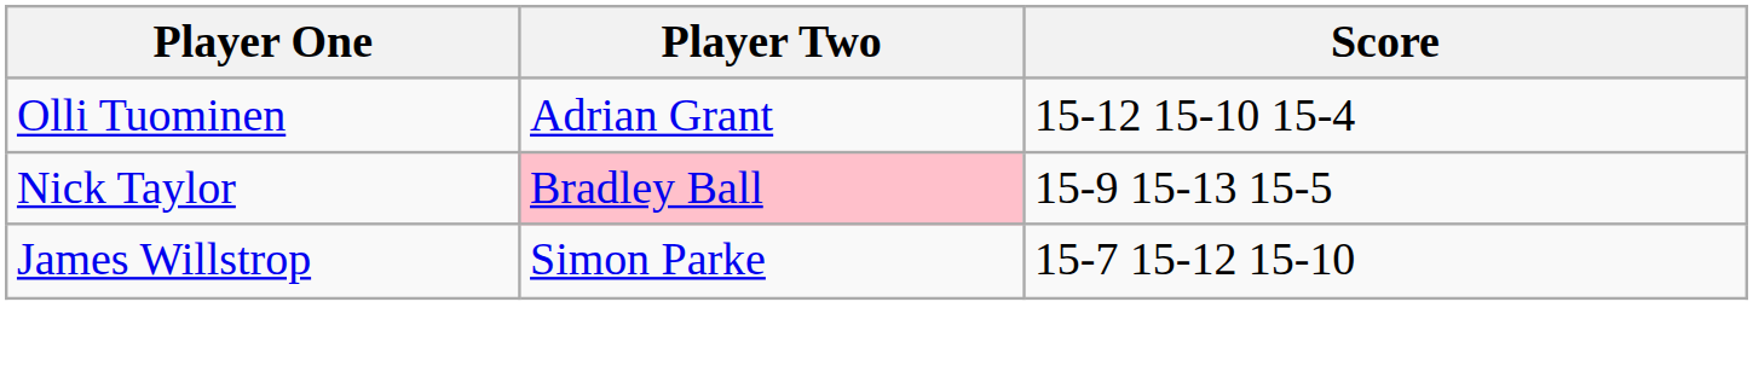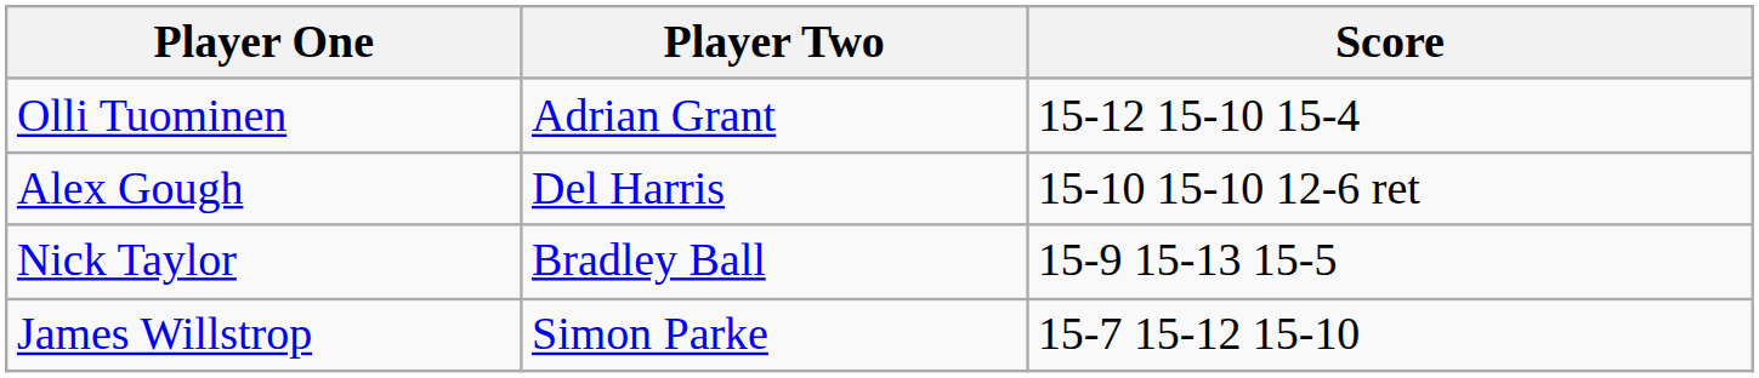 <table class="wikitable">
 <tr>
 <th width=200>Player One</th>
 <th width=200>Player Two</th>
 <th width=300>Score</th>
 </tr>
 <tr>
 <td> <a href='#'>Olli Tuominen</a></td>
 <td> <a href='#'>Adrian Grant</a></td>
 <td>15-12 15-10 15-4</td>
 </tr>
 <tr>
+<td> <a href='#'>Alex Gough</a></td>
+<td> <a href='#'>Del Harris</a></td>
+<td>15-10 15-10 12-6 ret</td>
+</tr>
+<tr>
 <td> <a href='#'>Nick Taylor</a></td>
-<td style="background: pink;"> <a href='#'>Bradley Ball</a></td>
+<td> <a href='#'>Bradley Ball</a></td>
 <td>15-9 15-13 15-5</td>
 </tr>
 <tr>
 <td> <a href='#'>James Willstrop</a></td>
 <td> <a href='#'>Simon Parke</a></td>
 <td>15-7 15-12 15-10</td>
 </tr>
 </table>
